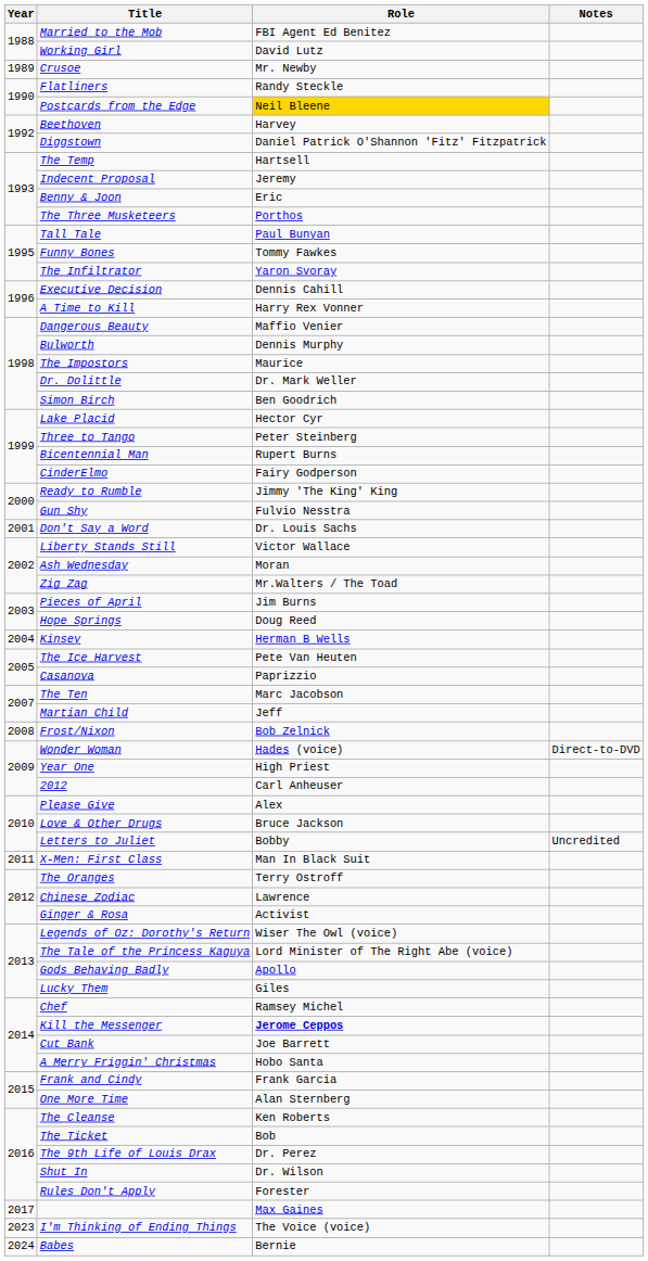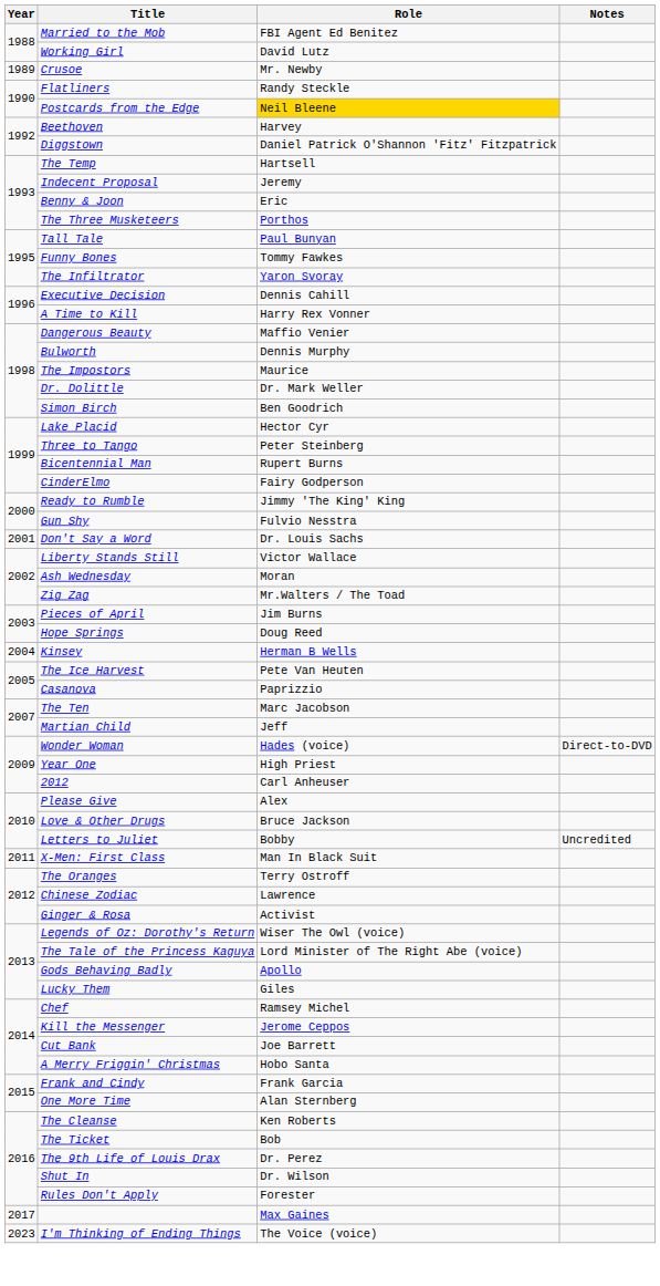 <table class="wikitable sortable">
 <tr>
 <th>Year</th>
 <th>Title</th>
 <th>Role</th>
 <th>Notes</th>
 </tr>
 <tr>
 <td rowspan="2">1988</td>
 <td><em><a href='#'>Married to the Mob</a></em></td>
 <td>FBI Agent Ed Benitez</td>
 <td></td>
 </tr>
 <tr>
 <td><em><a href='#'>Working Girl</a></em></td>
 <td>David Lutz</td>
 <td></td>
 </tr>
 <tr>
 <td>1989</td>
 <td><em><a href='#'>Crusoe</a></em></td>
 <td>Mr. Newby</td>
 <td></td>
 </tr>
 <tr>
 <td rowspan="2">1990</td>
 <td><em><a href='#'>Flatliners</a></em></td>
 <td>Randy Steckle</td>
 <td></td>
 </tr>
 <tr>
 <td><em><a href='#'>Postcards from the Edge</a></em></td>
 <td style="background: gold;">Neil Bleene</td>
 <td></td>
 </tr>
 <tr>
 <td rowspan="2">1992</td>
 <td><em><a href='#'>Beethoven</a></em></td>
 <td>Harvey</td>
 <td></td>
 </tr>
 <tr>
 <td><em><a href='#'>Diggstown</a></em></td>
 <td>Daniel Patrick O'Shannon 'Fitz' Fitzpatrick</td>
 <td></td>
 </tr>
 <tr>
 <td rowspan="4">1993</td>
 <td><em><a href='#'>The Temp</a></em></td>
 <td>Hartsell</td>
 <td></td>
 </tr>
 <tr>
 <td><em><a href='#'>Indecent Proposal</a></em></td>
 <td>Jeremy</td>
 <td></td>
 </tr>
 <tr>
 <td><em><a href='#'>Benny & Joon</a></em></td>
 <td>Eric</td>
 <td></td>
 </tr>
 <tr>
 <td><em><a href='#'>The Three Musketeers</a></em></td>
 <td><a href='#'>Porthos</a></td>
 <td></td>
 </tr>
 <tr>
 <td rowspan="3">1995</td>
 <td><em><a href='#'>Tall Tale</a></em></td>
 <td><a href='#'>Paul Bunyan</a></td>
 <td></td>
 </tr>
 <tr>
 <td><em><a href='#'>Funny Bones</a></em></td>
 <td>Tommy Fawkes</td>
 <td></td>
 </tr>
 <tr>
 <td><em><a href='#'> The Infiltrator</a></em></td>
 <td><a href='#'>Yaron Svoray</a></td>
 <td></td>
 </tr>
 <tr>
 <td rowspan="2">1996</td>
 <td><em><a href='#'>Executive Decision</a></em></td>
 <td>Dennis Cahill</td>
 <td></td>
 </tr>
 <tr>
 <td><em><a href='#'>A Time to Kill</a></em></td>
 <td>Harry Rex Vonner</td>
 <td></td>
 </tr>
 <tr>
 <td rowspan="5">1998</td>
 <td><em><a href='#'>Dangerous Beauty</a></em></td>
 <td>Maffio Venier</td>
 <td></td>
 </tr>
 <tr>
 <td><em><a href='#'>Bulworth</a></em></td>
 <td>Dennis Murphy</td>
 <td></td>
 </tr>
 <tr>
 <td><em><a href='#'>The Impostors</a></em></td>
 <td>Maurice</td>
 <td></td>
 </tr>
 <tr>
 <td><em><a href='#'>Dr. Dolittle</a></em></td>
 <td>Dr. Mark Weller</td>
 <td></td>
 </tr>
 <tr>
 <td><em><a href='#'>Simon Birch</a></em></td>
 <td>Ben Goodrich</td>
 <td></td>
 </tr>
 <tr>
 <td rowspan="4">1999</td>
 <td><em><a href='#'>Lake Placid</a></em></td>
 <td>Hector Cyr</td>
 <td></td>
 </tr>
 <tr>
 <td><em><a href='#'>Three to Tango</a></em></td>
 <td>Peter Steinberg</td>
 <td></td>
 </tr>
 <tr>
 <td><em><a href='#'>Bicentennial Man</a></em></td>
 <td>Rupert Burns</td>
 <td></td>
 </tr>
 <tr>
 <td><em><a href='#'>CinderElmo</a></em></td>
 <td>Fairy Godperson</td>
 <td></td>
 </tr>
 <tr>
 <td rowspan="2">2000</td>
 <td><em><a href='#'>Ready to Rumble</a></em></td>
 <td>Jimmy 'The King' King</td>
 <td></td>
 </tr>
 <tr>
 <td><em><a href='#'>Gun Shy</a></em></td>
 <td>Fulvio Nesstra</td>
 <td></td>
 </tr>
 <tr>
 <td>2001</td>
 <td><em><a href='#'>Don't Say a Word</a></em></td>
 <td>Dr. Louis Sachs</td>
 <td></td>
 </tr>
 <tr>
 <td rowspan="3">2002</td>
 <td><em><a href='#'>Liberty Stands Still</a></em></td>
 <td>Victor Wallace</td>
 <td></td>
 </tr>
 <tr>
 <td><em><a href='#'>Ash Wednesday</a></em></td>
 <td>Moran</td>
 <td></td>
 </tr>
 <tr>
 <td><em><a href='#'>Zig Zag</a></em></td>
 <td>Mr.Walters / The Toad</td>
 <td></td>
 </tr>
 <tr>
 <td rowspan="2">2003</td>
 <td><em><a href='#'>Pieces of April</a></em></td>
 <td>Jim Burns</td>
 <td></td>
 </tr>
 <tr>
 <td><em><a href='#'>Hope Springs</a></em></td>
 <td>Doug Reed</td>
 <td></td>
 </tr>
 <tr>
 <td>2004</td>
 <td><em><a href='#'>Kinsey</a></em></td>
 <td><a href='#'>Herman B Wells</a></td>
 <td></td>
 </tr>
 <tr>
 <td rowspan="2">2005</td>
 <td><em><a href='#'>The Ice Harvest</a></em></td>
 <td>Pete Van Heuten</td>
 <td></td>
 </tr>
 <tr>
 <td><em><a href='#'>Casanova</a></em></td>
 <td>Paprizzio</td>
 <td></td>
 </tr>
 <tr>
 <td rowspan="2">2007</td>
 <td><em><a href='#'>The Ten</a></em></td>
 <td>Marc Jacobson</td>
 <td></td>
 </tr>
 <tr>
 <td><em><a href='#'>Martian Child</a></em></td>
 <td>Jeff</td>
 <td></td>
 </tr>
 <tr>
-<td>2008</td>
-<td><em><a href='#'>Frost/Nixon</a></em></td>
-<td><a href='#'>Bob Zelnick</a></td>
-<td></td>
-</tr>
-<tr>
 <td rowspan="3">2009</td>
 <td><em><a href='#'>Wonder Woman</a></em></td>
 <td><a href='#'>Hades</a> (voice)</td>
 <td>Direct-to-DVD</td>
 </tr>
 <tr>
 <td><em><a href='#'>Year One</a></em></td>
 <td>High Priest</td>
 <td></td>
 </tr>
 <tr>
 <td><em><a href='#'>2012</a></em></td>
 <td>Carl Anheuser</td>
 <td></td>
 </tr>
 <tr>
 <td rowspan="3">2010</td>
 <td><em><a href='#'>Please Give</a></em></td>
 <td>Alex</td>
 <td></td>
 </tr>
 <tr>
 <td><em><a href='#'>Love & Other Drugs</a></em></td>
 <td>Bruce Jackson</td>
 <td></td>
 </tr>
 <tr>
 <td><em><a href='#'>Letters to Juliet</a></em></td>
 <td>Bobby</td>
 <td>Uncredited</td>
 </tr>
 <tr>
 <td>2011</td>
 <td><em><a href='#'>X-Men: First Class</a></em></td>
 <td>Man In Black Suit</td>
 <td></td>
 </tr>
 <tr>
 <td rowspan="3">2012</td>
 <td><em><a href='#'>The Oranges</a></em></td>
 <td>Terry Ostroff</td>
 <td></td>
 </tr>
 <tr>
 <td><em><a href='#'>Chinese Zodiac</a></em></td>
 <td>Lawrence</td>
 <td></td>
 </tr>
 <tr>
 <td><em><a href='#'>Ginger & Rosa</a></em></td>
 <td>Activist</td>
 <td></td>
 </tr>
 <tr>
 <td rowspan="4">2013</td>
 <td><em><a href='#'>Legends of Oz: Dorothy's Return</a></em></td>
 <td>Wiser The Owl (voice)</td>
 <td></td>
 </tr>
 <tr>
 <td><em><a href='#'>The Tale of the Princess Kaguya</a></em></td>
 <td>Lord Minister of The Right Abe (voice)</td>
 <td></td>
 </tr>
 <tr>
 <td><em><a href='#'>Gods Behaving Badly</a></em></td>
 <td><a href='#'>Apollo</a></td>
 <td></td>
 </tr>
 <tr>
 <td><em><a href='#'>Lucky Them</a></em></td>
 <td>Giles</td>
 <td></td>
 </tr>
 <tr>
 <td rowspan="4">2014</td>
 <td><em><a href='#'>Chef</a></em></td>
 <td>Ramsey Michel</td>
 <td></td>
 </tr>
 <tr>
 <td><em><a href='#'>Kill the Messenger</a></em></td>
-<td><strong><a href='#'>Jerome Ceppos</a></strong></td>
+<td><a href='#'>Jerome Ceppos</a></td>
 <td></td>
 </tr>
 <tr>
 <td><em><a href='#'>Cut Bank</a></em></td>
 <td>Joe Barrett</td>
 <td></td>
 </tr>
 <tr>
 <td><em><a href='#'>A Merry Friggin' Christmas</a></em></td>
 <td>Hobo Santa</td>
 <td></td>
 </tr>
 <tr>
 <td rowspan="2">2015</td>
 <td><em><a href='#'>Frank and Cindy</a></em></td>
 <td>Frank Garcia</td>
 <td></td>
 </tr>
 <tr>
 <td><em><a href='#'>One More Time</a></em></td>
 <td>Alan Sternberg</td>
 <td></td>
 </tr>
 <tr>
 <td rowspan="5">2016</td>
 <td><em><a href='#'>The Cleanse</a></em></td>
 <td>Ken Roberts</td>
 <td></td>
 </tr>
 <tr>
 <td><em><a href='#'>The Ticket</a></em></td>
 <td>Bob</td>
 <td></td>
 </tr>
 <tr>
 <td><em><a href='#'>The 9th Life of Louis Drax</a></em></td>
 <td>Dr. Perez</td>
 <td></td>
 </tr>
 <tr>
 <td><em><a href='#'>Shut In</a></em></td>
 <td>Dr. Wilson</td>
 <td></td>
 </tr>
 <tr>
 <td><em><a href='#'>Rules Don't Apply</a></em></td>
 <td>Forester</td>
 <td></td>
 </tr>
 <tr>
 <td>2017</td>
 <td><em></em></td>
 <td><a href='#'>Max Gaines</a></td>
 <td></td>
 </tr>
 <tr>
 <td>2023</td>
 <td><em><a href='#'>I'm Thinking of Ending Things</a></em></td>
 <td>The Voice (voice)</td>
 <td></td>
 </tr>
-<tr>
-<td>2024</td>
-<td><em><a href='#'>Babes</a></em></td>
-<td>Bernie</td>
-<td></td>
-</tr>
 </table>
